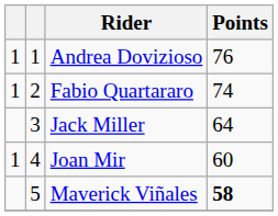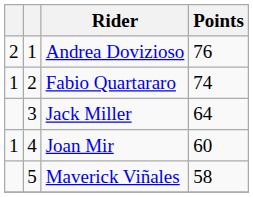 <table class="wikitable" style="font-size: 95%;">
 <tr>
 <th></th>
 <th></th>
 <th>Rider</th>
 <th>Points</th>
 </tr>
 <tr>
-<td> 1</td>
+<td> 2</td>
 <td align=center>1</td>
 <td> <a href='#'>Andrea Dovizioso</a></td>
 <td align=left>76</td>
 </tr>
 <tr>
 <td> 1</td>
 <td align=center>2</td>
 <td> <a href='#'>Fabio Quartararo</a></td>
 <td align=left>74</td>
 </tr>
 <tr>
 <td></td>
 <td align=center>3</td>
 <td> <a href='#'>Jack Miller</a></td>
 <td align=left>64</td>
 </tr>
 <tr>
 <td> 1</td>
 <td align=center>4</td>
 <td> <a href='#'>Joan Mir</a></td>
 <td align=left>60</td>
 </tr>
 <tr>
 <td></td>
 <td align=center>5</td>
 <td> <a href='#'>Maverick Viñales</a></td>
-<td align=left><strong>58</strong></td>
+<td align=left>58</td>
 </tr>
 <tr>
 </tr>
 </table>
